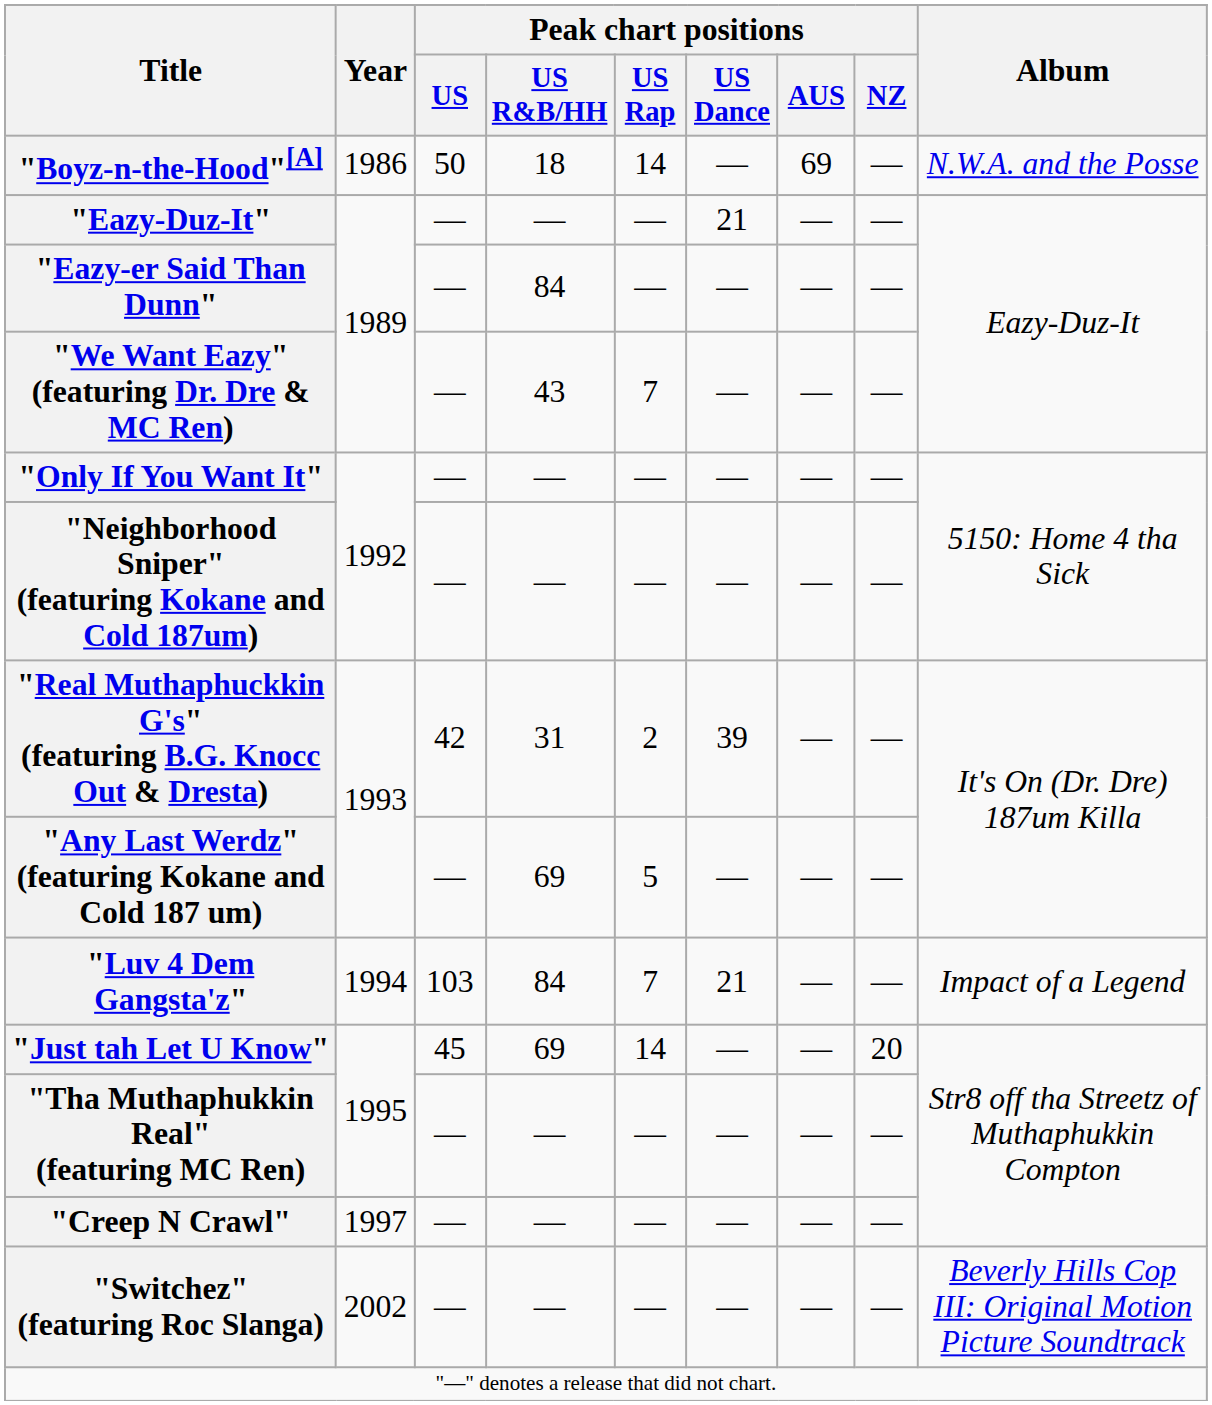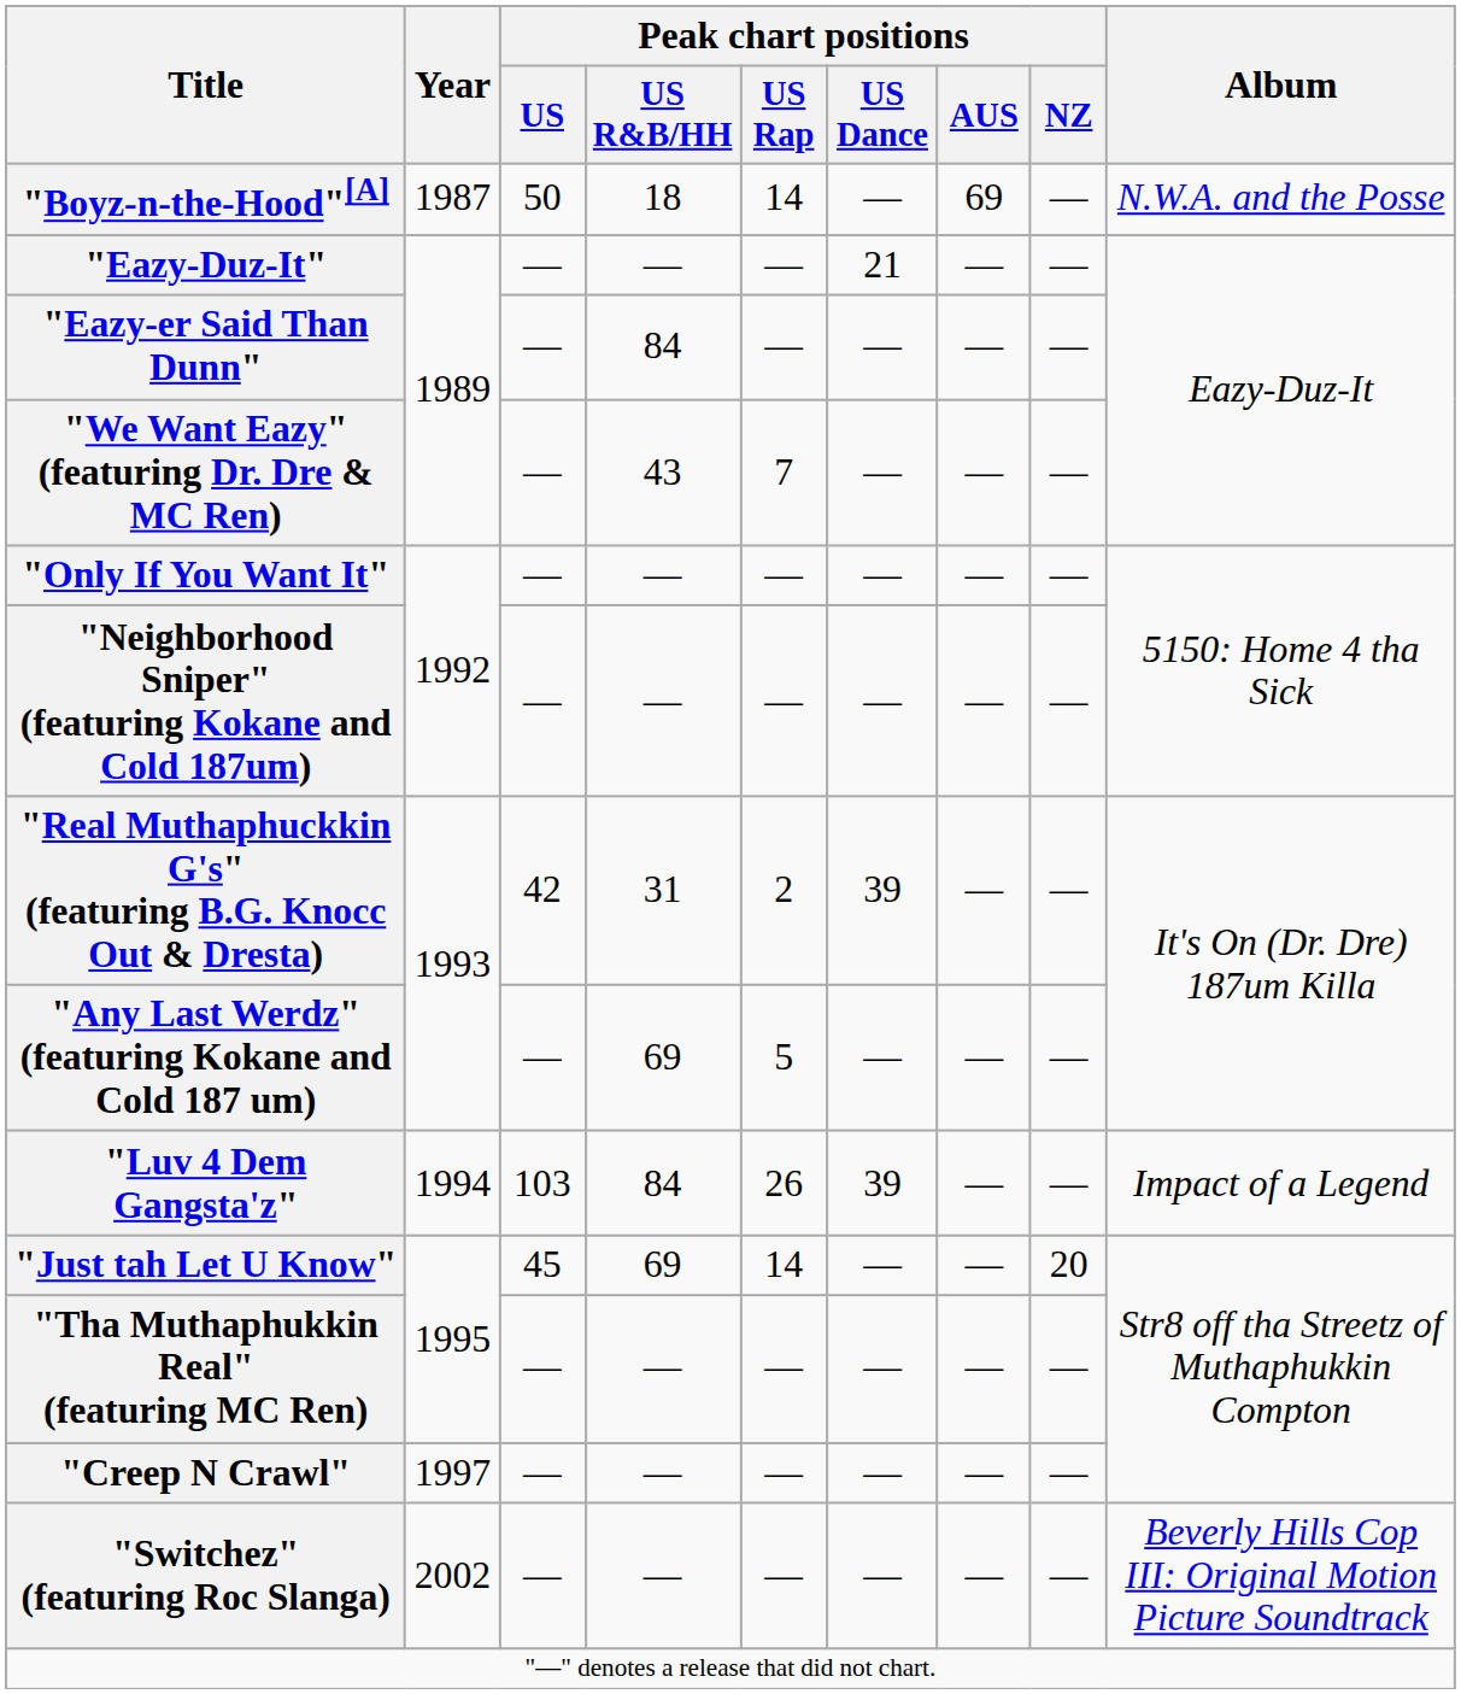 <table class="wikitable plainrowheaders" style="text-align:center;">
 <tr>
 <th scope="col" rowspan="2" style="width:20em;">Title</th>
 <th scope="col" rowspan="2" style="width:1em;">Year</th>
 <th scope="col" colspan="6">Peak chart positions</th>
 <th scope="col" rowspan="2" style="width:18em;">Album</th>
 </tr>
 <tr>
 <th style="width:3em;font-size:90%;"><a href='#'>US</a><br></th>
 <th style="width:3em;font-size:90%;"><a href='#'>US R&B/HH</a><br></th>
 <th style="width:3em;font-size:90%;"><a href='#'>US Rap</a><br></th>
 <th style="width:3em;font-size:90%"><a href='#'>US Dance</a><br></th>
 <th style="width:3em;font-size:90%"><a href='#'>AUS</a><br></th>
 <th style="width:3em;font-size:90%"><a href='#'>NZ</a><br></th>
 </tr>
 <tr>
 <th scope="row">"<a href='#'>Boyz-n-the-Hood</a>"<sup><a href='#'><strong>[A]</strong></a></sup></th>
-<td>1986</td>
+<td>1987</td>
 <td>50</td>
 <td>18</td>
 <td>14</td>
 <td>—</td>
 <td>69</td>
 <td>—</td>
 <td><em><a href='#'>N.W.A. and the Posse</a></em></td>
 </tr>
 <tr>
 <th scope="row">"<a href='#'>Eazy-Duz-It</a>"</th>
 <td rowspan="3">1989</td>
 <td>—</td>
 <td>—</td>
 <td>—</td>
 <td>21</td>
 <td>—</td>
 <td>—</td>
 <td rowspan="3"><em>Eazy-Duz-It</em></td>
 </tr>
 <tr>
 <th scope="row">"<a href='#'>Eazy-er Said Than Dunn</a>"</th>
 <td>—</td>
 <td>84</td>
 <td>—</td>
 <td>—</td>
 <td>—</td>
 <td>—</td>
 </tr>
 <tr>
 <th scope="row">"<a href='#'>We Want Eazy</a>"<br><span>(featuring <a href='#'>Dr. Dre</a> & <a href='#'>MC Ren</a>)</span></th>
 <td>—</td>
 <td>43</td>
 <td>7</td>
 <td>—</td>
 <td>—</td>
 <td>—</td>
 </tr>
 <tr>
 <th scope="row">"<a href='#'>Only If You Want It</a>"</th>
 <td rowspan="2">1992</td>
 <td>—</td>
 <td>—</td>
 <td>—</td>
 <td>—</td>
 <td>—</td>
 <td>—</td>
 <td rowspan="2"><em>5150: Home 4 tha Sick</em></td>
 </tr>
 <tr>
 <th scope="row">"Neighborhood Sniper"<br><span>(featuring <a href='#'>Kokane</a> and <a href='#'>Cold 187um</a>)</span></th>
 <td>—</td>
 <td>—</td>
 <td>—</td>
 <td>—</td>
 <td>—</td>
 <td>—</td>
 </tr>
 <tr>
 <th scope="row">"<a href='#'>Real Muthaphuckkin G's</a>"<br><span>(featuring <a href='#'>B.G. Knocc Out</a> & <a href='#'>Dresta</a>)</span></th>
 <td rowspan="2">1993</td>
 <td>42</td>
 <td>31</td>
 <td>2</td>
 <td>39</td>
 <td>—</td>
 <td>—</td>
 <td rowspan="2"><em>It's On (Dr. Dre) 187um Killa</em></td>
 </tr>
 <tr>
 <th scope="row">"<a href='#'>Any Last Werdz</a>"<br><span>(featuring Kokane and Cold 187 um)</span></th>
 <td>—</td>
 <td>69</td>
 <td>5</td>
 <td>—</td>
 <td>—</td>
 <td>—</td>
 </tr>
 <tr>
 <th scope="row">"<a href='#'>Luv 4 Dem Gangsta'z</a>"</th>
 <td>1994</td>
 <td>103</td>
 <td>84</td>
-<td>7</td>
-<td>21</td>
+<td>26</td>
+<td>39</td>
 <td>—</td>
 <td>—</td>
 <td><em>Impact of a Legend</em></td>
 </tr>
 <tr>
 <th scope="row">"<a href='#'>Just tah Let U Know</a>"</th>
 <td rowspan="2">1995</td>
 <td>45</td>
 <td>69</td>
 <td>14</td>
 <td>—</td>
 <td>—</td>
 <td>20</td>
 <td rowspan="3"><em>Str8 off tha Streetz of Muthaphukkin Compton</em></td>
 </tr>
 <tr>
 <th scope="row">"Tha Muthaphukkin Real"<br><span>(featuring MC Ren)</span></th>
 <td>—</td>
 <td>—</td>
 <td>—</td>
 <td>—</td>
 <td>—</td>
 <td>—</td>
 </tr>
 <tr>
 <th scope="row">"Creep N Crawl"</th>
 <td>1997</td>
 <td>—</td>
 <td>—</td>
 <td>—</td>
 <td>—</td>
 <td>—</td>
 <td>—</td>
 </tr>
 <tr>
 <th scope="row">"Switchez"<br><span>(featuring Roc Slanga)</span></th>
 <td>2002</td>
 <td>—</td>
 <td>—</td>
 <td>—</td>
 <td>—</td>
 <td>—</td>
 <td>—</td>
 <td><em><a href='#'>Beverly Hills Cop III: Original Motion Picture Soundtrack</a></em></td>
 </tr>
 <tr>
 <td colspan="9" style="text-align:center; font-size:8pt;">"—" denotes a release that did not chart.</td>
 </tr>
 </table>
